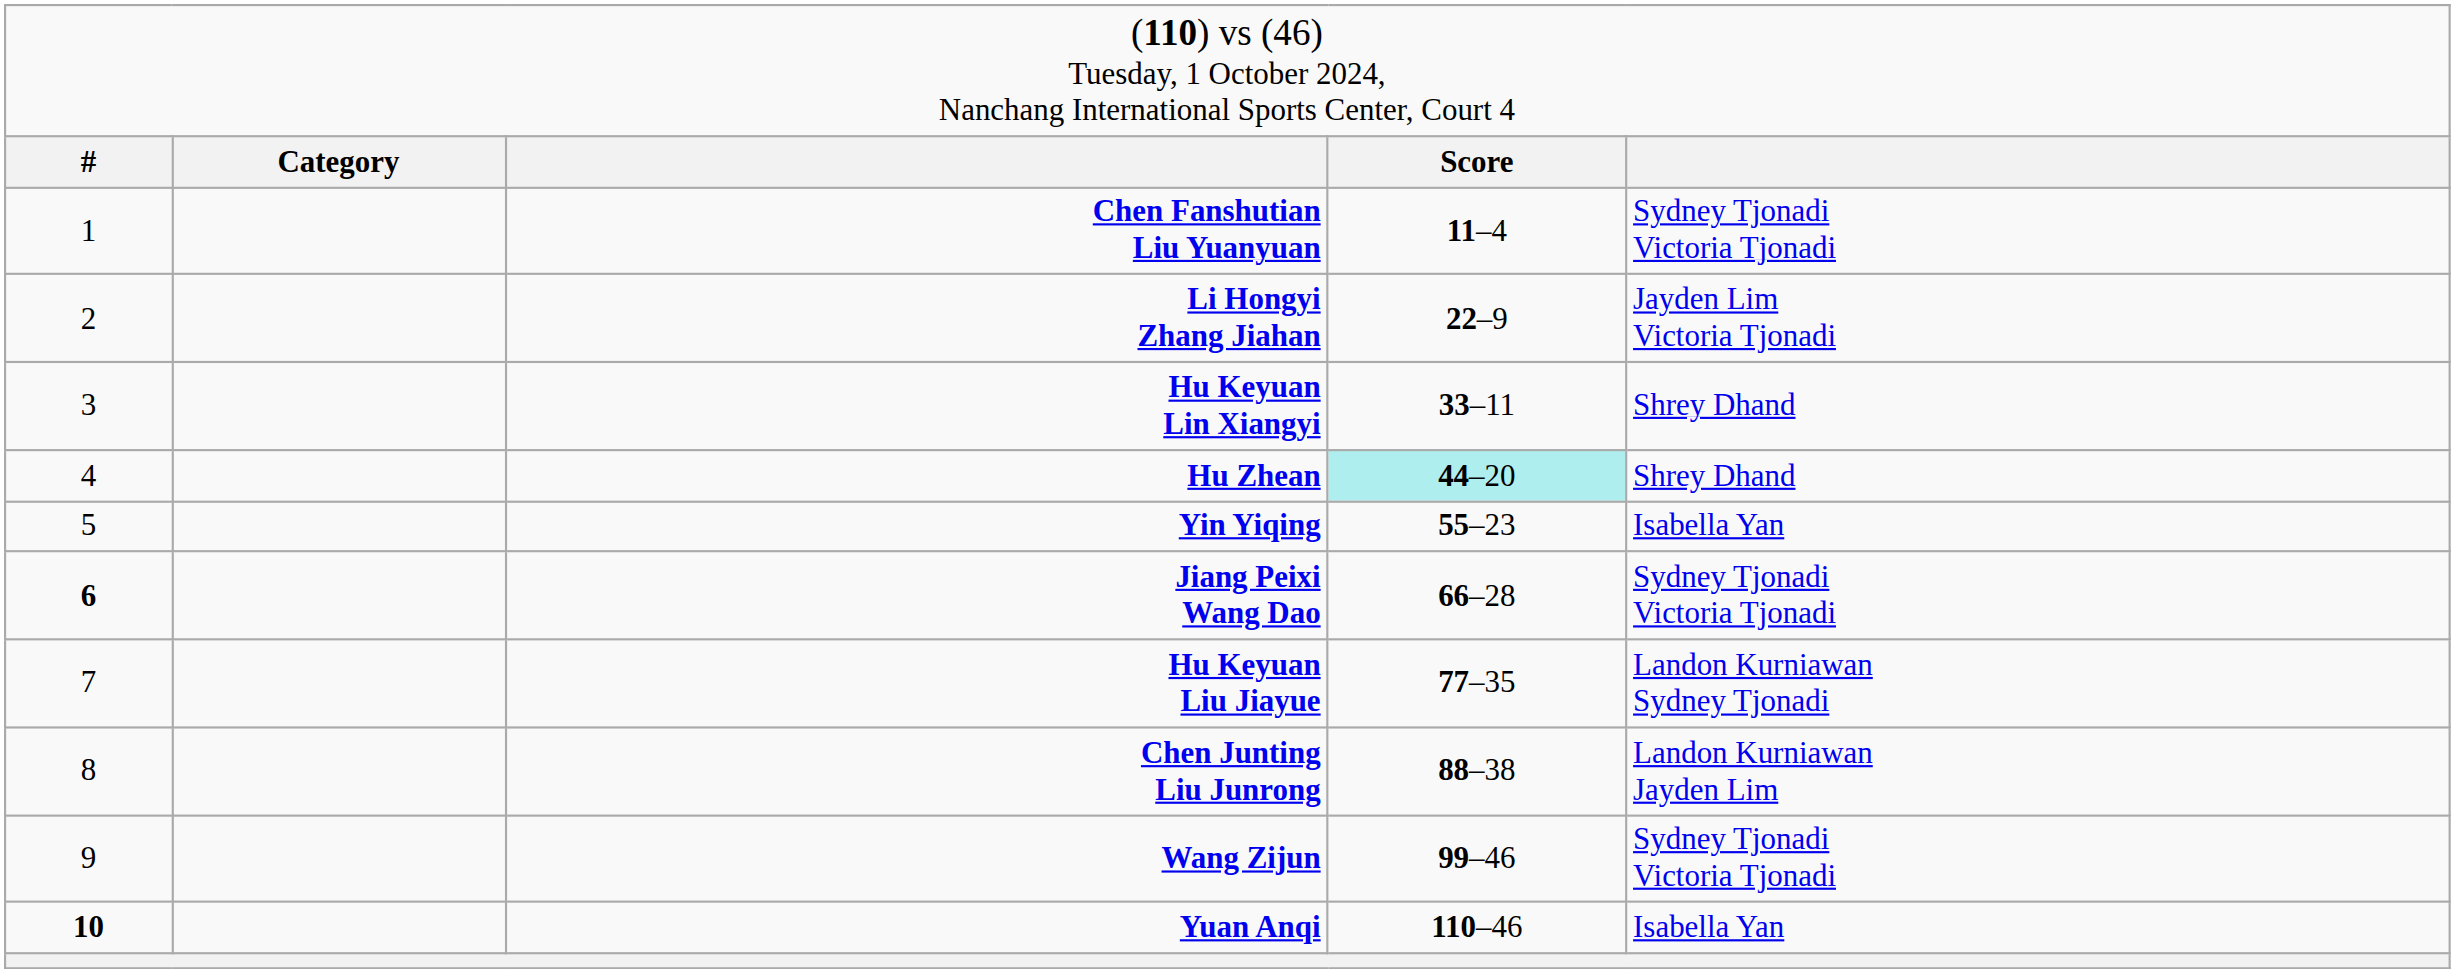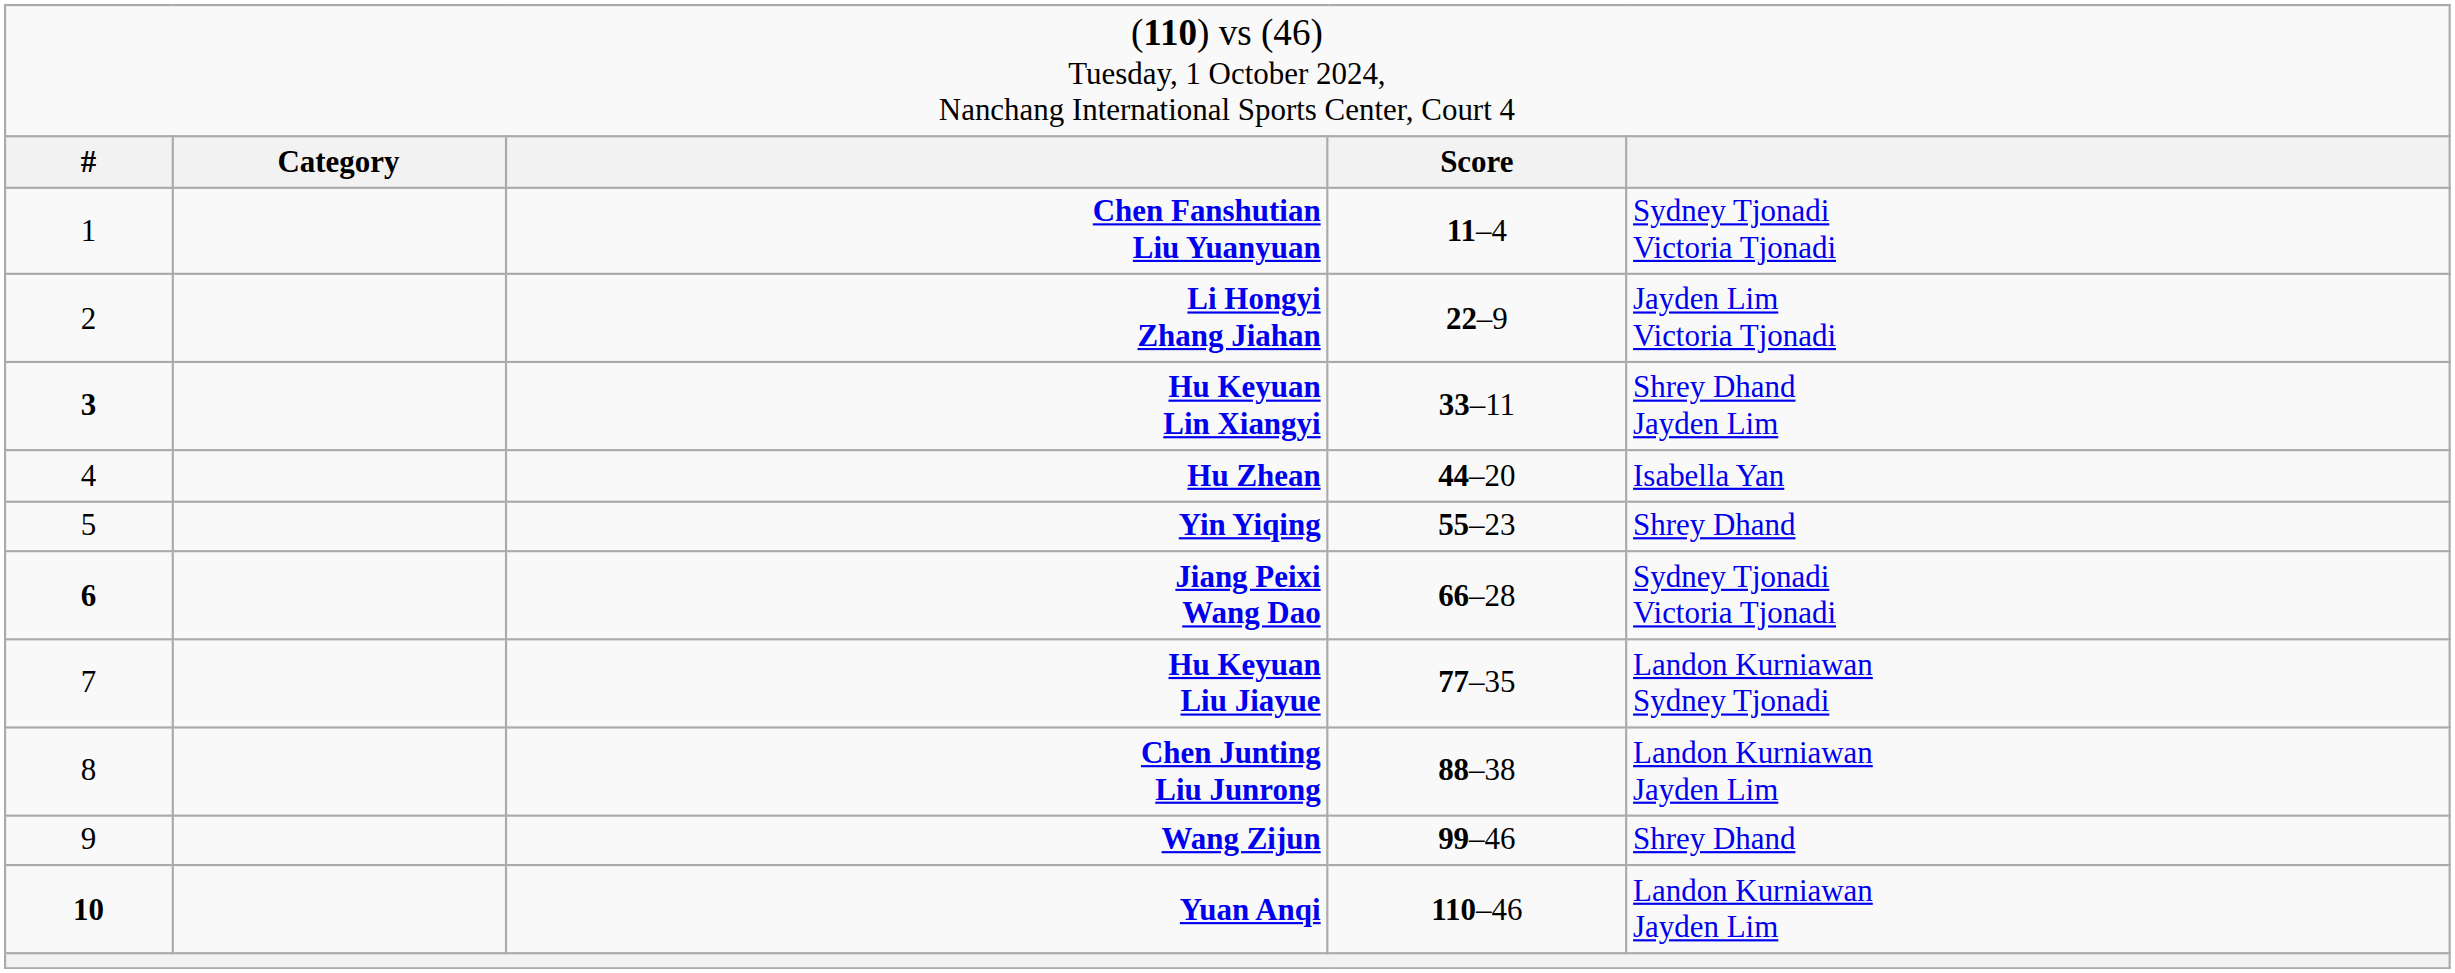 <table class="wikitable mw-collapsible mw-collapsed" style="font-size:90%; text-align:center" width="90%">
 <tr>
 <td colspan="5"><big>(<strong>110</strong>) <strong></strong> vs  (46)</big><br>Tuesday, 1 October 2024, <br>Nanchang International Sports Center, Court 4</td>
 </tr>
 <tr>
 <th width="25">#</th>
 <th width="50">Category</th>
 <th width="150"></th>
 <th width="50">Score<br></th>
 <th width="150"></th>
 </tr>
 <tr>
 <td>1</td>
 <td></td>
 <td align="right"><strong><a href='#'>Chen Fanshutian</a> <br><a href='#'>Liu Yuanyuan</a> </strong></td>
 <td><strong>11</strong>–4<br></td>
 <td align="left"> <a href='#'>Sydney Tjonadi</a><br> <a href='#'>Victoria Tjonadi</a></td>
 </tr>
 <tr>
 <td>2</td>
 <td></td>
 <td align="right"><strong><a href='#'>Li Hongyi</a> <br><a href='#'>Zhang Jiahan</a> </strong></td>
 <td><strong>22</strong>–9<br></td>
 <td align="left"> <a href='#'>Jayden Lim</a><br> <a href='#'>Victoria Tjonadi</a></td>
 </tr>
 <tr>
-<td>3</td>
+<td><strong>3</strong></td>
 <td></td>
 <td align="right"><strong><a href='#'>Hu Keyuan</a> <br><a href='#'>Lin Xiangyi</a> </strong></td>
 <td><strong>33</strong>–11<br></td>
-<td align="left"> <a href='#'>Shrey Dhand</a></td>
+<td align="left"> <a href='#'>Shrey Dhand</a><br> <a href='#'>Jayden Lim</a></td>
 </tr>
 <tr>
 <td>4</td>
 <td></td>
 <td align="right"><strong><a href='#'>Hu Zhean</a> </strong></td>
-<td style="background: paleturquoise;"><strong>44</strong>–20<br></td>
-<td align="left"> <a href='#'>Shrey Dhand</a></td>
+<td><strong>44</strong>–20<br></td>
+<td align="left"> <a href='#'>Isabella Yan</a></td>
 </tr>
 <tr>
 <td>5</td>
 <td></td>
 <td align="right"><strong><a href='#'>Yin Yiqing</a> </strong></td>
 <td><strong>55</strong>–23<br></td>
-<td align="left"> <a href='#'>Isabella Yan</a></td>
+<td align="left"> <a href='#'>Shrey Dhand</a></td>
 </tr>
 <tr>
 <td><strong>6</strong></td>
 <td></td>
 <td align="right"><strong><a href='#'>Jiang Peixi</a> <br><a href='#'>Wang Dao</a> </strong></td>
 <td><strong>66</strong>–28<br></td>
 <td align="left"> <a href='#'>Sydney Tjonadi</a><br> <a href='#'>Victoria Tjonadi</a></td>
 </tr>
 <tr>
 <td>7</td>
 <td></td>
 <td align="right"><strong><a href='#'>Hu Keyuan</a> <br><a href='#'>Liu Jiayue</a> </strong></td>
 <td><strong>77</strong>–35<br></td>
 <td align="left"> <a href='#'>Landon Kurniawan</a><br> <a href='#'>Sydney Tjonadi</a></td>
 </tr>
 <tr>
 <td>8</td>
 <td></td>
 <td align="right"><strong><a href='#'>Chen Junting</a> <br><a href='#'>Liu Junrong</a> </strong></td>
 <td><strong>88</strong>–38<br></td>
 <td align="left"> <a href='#'>Landon Kurniawan</a><br> <a href='#'>Jayden Lim</a></td>
 </tr>
 <tr>
 <td>9</td>
 <td></td>
 <td align="right"><strong><a href='#'>Wang Zijun</a> </strong></td>
 <td><strong>99</strong>–46<br></td>
-<td align="left"> <a href='#'>Sydney Tjonadi</a><br> <a href='#'>Victoria Tjonadi</a></td>
+<td align="left"> <a href='#'>Shrey Dhand</a></td>
 </tr>
 <tr>
 <td><strong>10</strong></td>
 <td></td>
 <td align="right"><strong><a href='#'>Yuan Anqi</a> </strong></td>
 <td><strong>110</strong>–46<br></td>
-<td align="left"> <a href='#'>Isabella Yan</a></td>
+<td align="left"> <a href='#'>Landon Kurniawan</a><br> <a href='#'>Jayden Lim</a></td>
 </tr>
 <tr>
 <th colspan="5"></th>
 </tr>
 </table>
